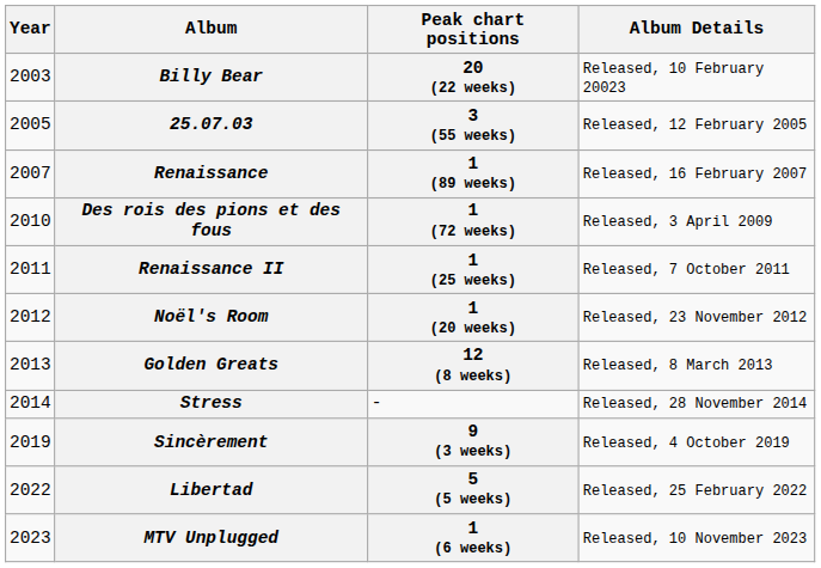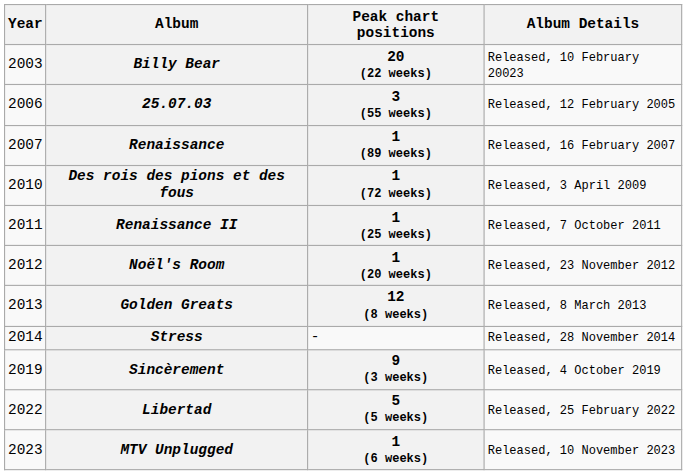 <table class="wikitable">
 <tr>
 <th>Year</th>
 <th>Album</th>
 <th>Peak chart positions</th>
 <th>Album Details</th>
 </tr>
 <tr>
 <td>2003</td>
 <th scope="row"><em>Billy Bear</em></th>
 <th scope="row">20<br><small>(22 weeks)</small></th>
 <td><small>Released, 10 February 20023</small></td>
 </tr>
 <tr>
-<td>2005</td>
+<td>2006</td>
 <th scope="row"><em>25.07.03</em></th>
 <th scope="row">3<br><small>(55 weeks)</small></th>
 <td><small>Released, 12 February 2005</small></td>
 </tr>
 <tr>
 <td>2007</td>
 <th scope="row"><em>Renaissance</em></th>
 <th scope="row">1<br><small>(89 weeks)</small></th>
 <td><small>Released, 16 February 2007</small></td>
 </tr>
 <tr>
 <td>2010</td>
 <th scope="row"><em>Des rois des pions et des fous</em></th>
 <th scope="row">1<br><small>(72 weeks)</small></th>
 <td><small>Released, 3 April 2009</small></td>
 </tr>
 <tr>
 <td>2011</td>
 <th scope="row"><em>Renaissance II</em></th>
 <th scope="row">1<br><small>(25 weeks)</small></th>
 <td><small>Released, 7 October 2011</small></td>
 </tr>
 <tr>
 <td>2012</td>
 <th scope="row"><em>Noël's Room</em></th>
 <th scope="row">1<br><small>(20 weeks)</small></th>
 <td><small>Released, 23 November 2012</small></td>
 </tr>
 <tr>
 <td>2013</td>
 <th scope="row"><em>Golden Greats</em></th>
 <th scope="row">12<br><small>(8 weeks)</small></th>
 <td><small>Released, 8 March 2013</small></td>
 </tr>
 <tr>
 <td>2014</td>
 <th scope="row"><em>Stress</em></th>
 <td>-</td>
 <td><small>Released, 28 November 2014</small></td>
 </tr>
 <tr>
 <td>2019</td>
 <th scope="row"><em>Sincèrement</em></th>
 <th scope="row">9<br><small>(3 weeks)</small></th>
 <td><small>Released, 4 October 2019</small></td>
 </tr>
 <tr>
 <td>2022</td>
 <th scope="row"><em>Libertad</em></th>
 <th scope="row">5<br><small>(5 weeks)</small></th>
 <td><small>Released, 25 February 2022</small></td>
 </tr>
 <tr>
 <td>2023</td>
 <th scope="row"><em>MTV Unplugged</em></th>
 <th scope="row">1<br><small>(6 weeks)</small></th>
 <td><small>Released, 10 November 2023</small></td>
 </tr>
 </table>
